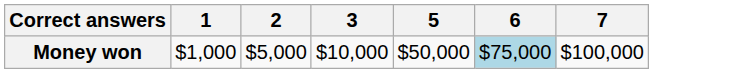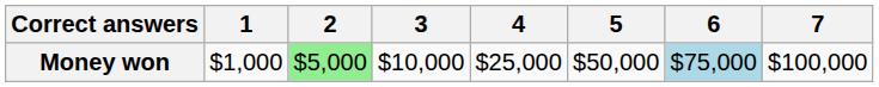 <table class="wikitable">
 <tr>
 <th>Correct answers</th>
 <th>1</th>
 <th>2</th>
 <th>3</th>
+<th>4</th>
 <th>5</th>
 <th>6</th>
 <th>7</th>
 </tr>
 <tr>
 <th>Money won</th>
 <td>$1,000</td>
-<td>$5,000</td>
+<td style="background: lightgreen;">$5,000</td>
 <td>$10,000</td>
+<td>$25,000</td>
 <td>$50,000</td>
 <td style="background: lightblue;">$75,000</td>
 <td>$100,000</td>
 </tr>
 </table>
